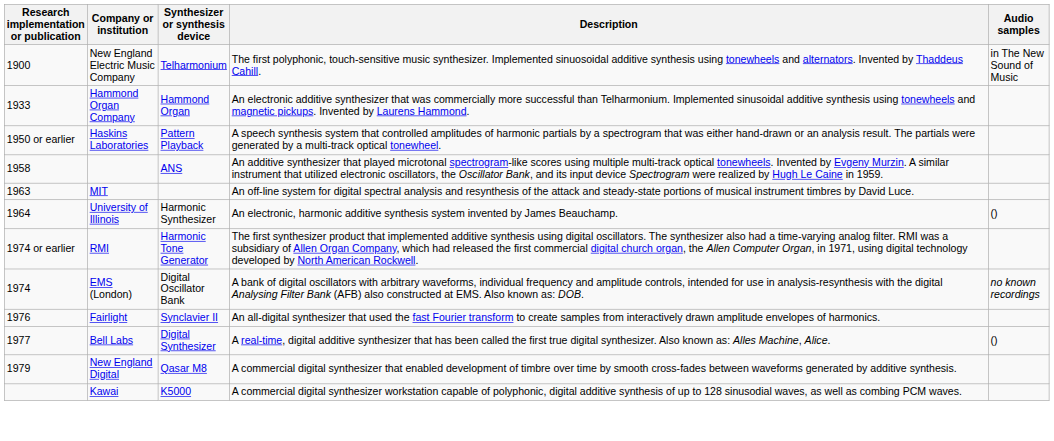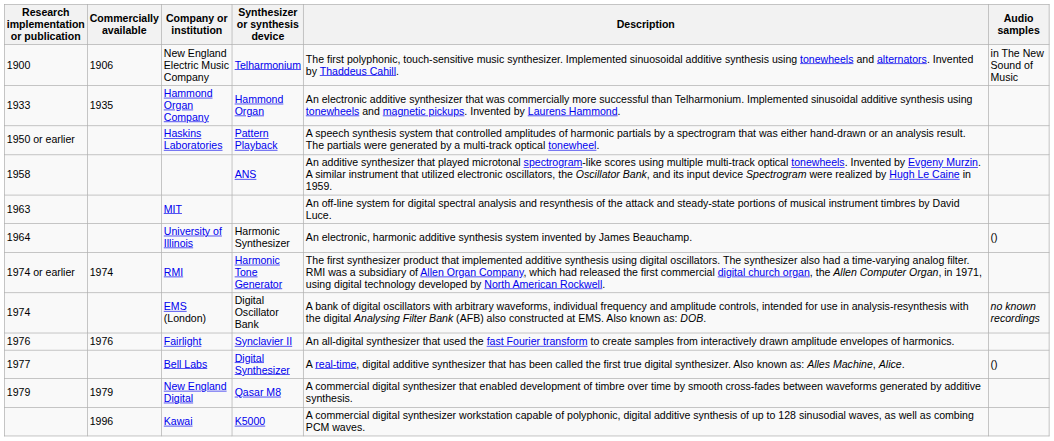 <table class="wikitable" width="100%">
 <tr>
 <th width="50">Research implementation or publication</th>
+<th width="50">Commercially available</th>
 <th width="100" class="unsortable">Company or institution</th>
 <th width="50" class="unsortable">Synthesizer or synthesis device</th>
 <th class="unsortable">Description</th>
 <th width="85" class="unsortable">Audio samples</th>
 </tr>
 <tr>
 <td>1900</td>
+<td>1906</td>
 <td>New England Electric Music Company</td>
 <td><a href='#'>Telharmonium</a></td>
 <td>The first polyphonic, touch-sensitive music synthesizer. Implemented sinuosoidal additive synthesis using <a href='#'>tonewheels</a> and <a href='#'>alternators</a>. Invented by <a href='#'>Thaddeus Cahill</a>.</td>
 <td>in The New Sound of Music</td>
 </tr>
 <tr>
 <td>1933</td>
+<td>1935</td>
 <td><a href='#'>Hammond Organ Company</a></td>
 <td><a href='#'>Hammond Organ</a></td>
 <td>An electronic additive synthesizer that was commercially more successful than Telharmonium. Implemented sinusoidal additive synthesis using <a href='#'>tonewheels</a> and <a href='#'>magnetic pickups</a>. Invented by <a href='#'>Laurens Hammond</a>.</td>
 <td></td>
 </tr>
 <tr>
 <td>1950 or earlier</td>
+<td> </td>
 <td><a href='#'>Haskins Laboratories</a></td>
 <td><a href='#'>Pattern Playback</a></td>
 <td>A speech synthesis system that controlled amplitudes of harmonic partials by a spectrogram that was either hand-drawn or an analysis result. The partials were generated by a multi-track optical <a href='#'>tonewheel</a>.</td>
 <td></td>
 </tr>
 <tr>
 <td>1958</td>
 <td> </td>
+<td> </td>
 <td><a href='#'>ANS</a></td>
 <td>An additive synthesizer that played microtonal <a href='#'>spectrogram</a>-like scores using multiple multi-track optical <a href='#'>tonewheels</a>. Invented by <a href='#'>Evgeny Murzin</a>. A similar instrument that utilized electronic oscillators, the <em>Oscillator Bank</em>, and its input device <em>Spectrogram</em> were realized by <a href='#'>Hugh Le Caine</a> in 1959.</td>
 <td></td>
 </tr>
 <tr>
 <td>1963</td>
+<td> </td>
 <td><a href='#'>MIT</a></td>
 <td> </td>
 <td>An off-line system for digital spectral analysis and resynthesis of the attack and steady-state portions of musical instrument timbres by David Luce.</td>
 <td> </td>
 </tr>
 <tr>
 <td>1964</td>
+<td> </td>
 <td><a href='#'>University of Illinois</a></td>
 <td>Harmonic Synthesizer</td>
 <td>An electronic, harmonic additive synthesis system invented by James Beauchamp.</td>
 <td> ()</td>
 </tr>
 <tr>
 <td>1974 or earlier</td>
+<td>1974</td>
 <td><a href='#'>RMI</a></td>
 <td><a href='#'>Harmonic Tone Generator</a></td>
 <td>The first synthesizer product that implemented additive synthesis using digital oscillators. The synthesizer also had a time-varying analog filter. RMI was a subsidiary of <a href='#'>Allen Organ Company</a>, which had released the first commercial <a href='#'>digital church organ</a>, the <em>Allen Computer Organ</em>, in 1971, using digital technology developed by <a href='#'>North American Rockwell</a>.</td>
 <td>   </td>
 </tr>
 <tr>
 <td>1974</td>
+<td> </td>
 <td><a href='#'>EMS</a> (London)</td>
 <td>Digital Oscillator Bank</td>
 <td>A bank of digital oscillators with arbitrary waveforms, individual frequency and amplitude controls, intended for use in analysis-resynthesis with the digital <em>Analysing Filter Bank</em> (AFB) also constructed at EMS. Also known as: <em>DOB</em>.</td>
 <td><em>no known recordings</em></td>
 </tr>
 <tr>
+<td>1976</td>
 <td>1976</td>
 <td><a href='#'>Fairlight</a></td>
 <td><a href='#'>Synclavier II</a></td>
 <td>An all-digital synthesizer that used the <a href='#'>fast Fourier transform</a> to create samples from interactively drawn amplitude envelopes of harmonics.</td>
 <td></td>
 </tr>
 <tr>
 <td>1977</td>
+<td> </td>
 <td><a href='#'>Bell Labs</a></td>
 <td><a href='#'>Digital Synthesizer</a></td>
 <td>A <a href='#'>real-time</a>, digital additive synthesizer that has been called the first true digital synthesizer. Also known as: <em>Alles Machine</em>, <em>Alice</em>.</td>
 <td> ()</td>
 </tr>
 <tr>
+<td>1979</td>
 <td>1979</td>
 <td><a href='#'>New England Digital</a></td>
 <td><a href='#'>Qasar M8</a></td>
 <td>A commercial digital synthesizer that enabled development of timbre over time by smooth cross-fades between waveforms generated by additive synthesis.</td>
 <td></td>
 </tr>
 <tr>
 <td></td>
+<td>1996</td>
 <td><a href='#'>Kawai</a></td>
 <td><a href='#'>K5000</a></td>
 <td>A commercial digital synthesizer workstation capable of polyphonic, digital additive synthesis of up to 128 sinusodial waves, as well as combing PCM waves.</td>
 <td></td>
 </tr>
 </table>
